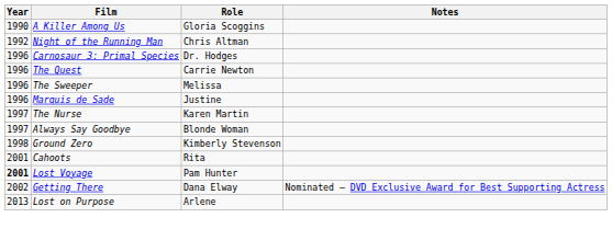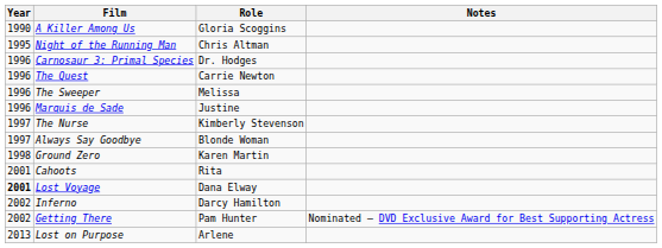 <table class="wikitable sortable">
 <tr>
 <th>Year</th>
 <th>Film</th>
 <th>Role</th>
 <th class="unsortable">Notes</th>
 </tr>
 <tr>
 <td>1990</td>
 <td><em><a href='#'>A Killer Among Us</a></em></td>
 <td>Gloria Scoggins</td>
 <td></td>
 </tr>
 <tr>
-<td>1992</td>
+<td>1995</td>
 <td><em><a href='#'>Night of the Running Man</a></em></td>
 <td>Chris Altman</td>
 <td></td>
 </tr>
 <tr>
 <td>1996</td>
 <td><em><a href='#'>Carnosaur 3: Primal Species</a></em></td>
 <td>Dr. Hodges</td>
 <td></td>
 </tr>
 <tr>
 <td>1996</td>
 <td><em><a href='#'>The Quest</a></em></td>
 <td>Carrie Newton</td>
 <td></td>
 </tr>
 <tr>
 <td>1996</td>
 <td><em>The Sweeper</em></td>
 <td>Melissa</td>
 <td></td>
 </tr>
 <tr>
 <td>1996</td>
 <td><em><a href='#'>Marquis de Sade</a> </em></td>
 <td>Justine</td>
 <td></td>
 </tr>
 <tr>
 <td>1997</td>
 <td><em>The Nurse</em></td>
-<td>Karen Martin</td>
+<td>Kimberly Stevenson</td>
 <td></td>
 </tr>
 <tr>
 <td>1997</td>
 <td><em>Always Say Goodbye</em></td>
 <td>Blonde Woman</td>
 <td></td>
 </tr>
 <tr>
 <td>1998</td>
 <td><em>Ground Zero</em></td>
-<td>Kimberly Stevenson</td>
+<td>Karen Martin</td>
 <td></td>
 </tr>
 <tr>
 <td>2001</td>
 <td><em>Cahoots</em></td>
 <td>Rita</td>
 <td></td>
 </tr>
 <tr>
 <td><strong>2001</strong></td>
 <td><em><a href='#'>Lost Voyage</a></em></td>
-<td>Pam Hunter</td>
+<td>Dana Elway</td>
+<td></td>
+</tr>
+<tr>
+<td>2002</td>
+<td><em>Inferno</em></td>
+<td>Darcy Hamilton</td>
 <td></td>
 </tr>
 <tr>
 <td>2002</td>
 <td><em><a href='#'>Getting There</a></em></td>
-<td>Dana Elway</td>
+<td>Pam Hunter</td>
 <td>Nominated — <a href='#'>DVD Exclusive Award for Best Supporting Actress</a></td>
 </tr>
 <tr>
 <td>2013</td>
 <td><em>Lost on Purpose </em></td>
 <td>Arlene</td>
 <td></td>
 </tr>
 </table>
